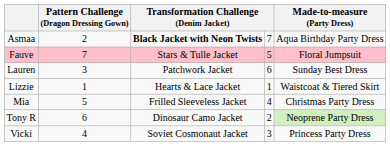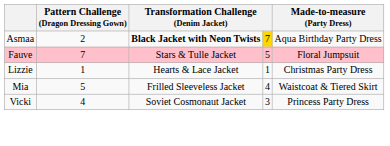 <table class="wikitable" style="text-align:center;">
 <tr>
 <th></th>
 <th>Pattern Challenge<br><small>(Dragon Dressing Gown)</small></th>
 <th colspan="2">Transformation Challenge<br><small>(Denim Jacket)</small></th>
 <th>Made-to-measure<br><small>(Party Dress)</small></th>
 </tr>
 <tr>
 <td>Asmaa</td>
 <td>2</td>
 <td><strong>Black Jacket with Neon Twists</strong></td>
-<td>7</td>
+<td style="background: gold;">7</td>
 <td>Aqua Birthday Party Dress</td>
 </tr>
 <tr style="background:pink">
 <td>Fauve</td>
 <td>7</td>
 <td>Stars & Tulle Jacket</td>
 <td>5</td>
 <td>Floral Jumpsuit</td>
 </tr>
 <tr>
-<td>Lauren</td>
-<td>3</td>
-<td>Patchwork Jacket</td>
-<td>6</td>
-<td>Sunday Best Dress</td>
-</tr>
-<tr>
 <td>Lizzie</td>
 <td>1</td>
 <td>Hearts & Lace Jacket</td>
 <td>1</td>
-<td>Waistcoat & Tiered Skirt</td>
+<td>Christmas Party Dress</td>
 </tr>
 <tr>
 <td>Mia</td>
 <td>5</td>
 <td>Frilled Sleeveless Jacket</td>
 <td>4</td>
-<td>Christmas Party Dress</td>
-</tr>
-<tr>
-<td>Tony R</td>
-<td>6</td>
-<td>Dinosaur Camo Jacket</td>
-<td>2</td>
-<td style="background:#d0f0c0">Neoprene Party Dress</td>
+<td>Waistcoat & Tiered Skirt</td>
 </tr>
 <tr>
 <td>Vicki</td>
 <td>4</td>
 <td>Soviet Cosmonaut Jacket</td>
 <td>3</td>
 <td>Princess Party Dress</td>
 </tr>
 </table>
